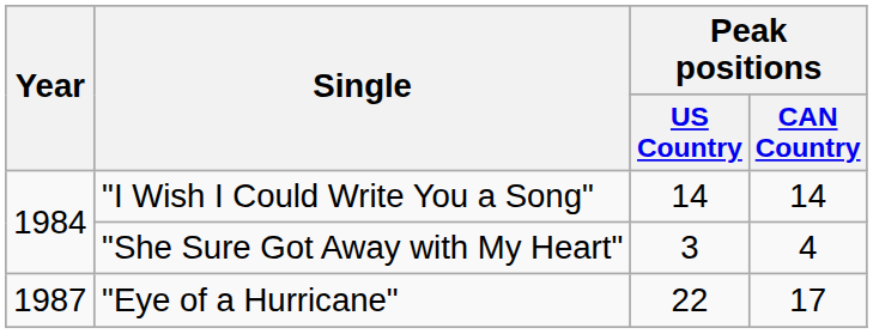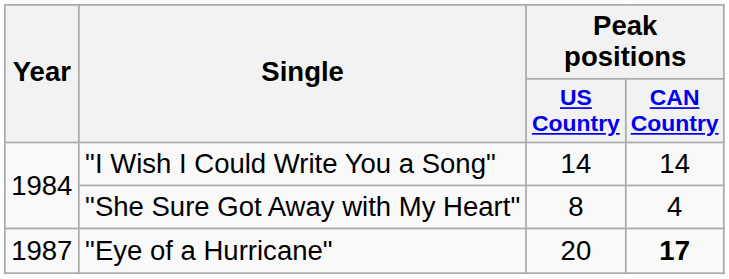 <table class="wikitable" style="text-align:center;">
 <tr>
 <th rowspan="2">Year</th>
 <th rowspan="2">Single</th>
 <th colspan="2">Peak positions</th>
 </tr>
 <tr style="font-size:smaller;">
 <th width="50"><a href='#'>US Country</a></th>
 <th width="50"><a href='#'>CAN Country</a></th>
 </tr>
 <tr>
 <td rowspan="2">1984</td>
 <td align="left">"I Wish I Could Write You a Song"</td>
 <td>14</td>
 <td>14</td>
 </tr>
 <tr>
 <td align="left">"She Sure Got Away with My Heart"</td>
-<td>3</td>
+<td>8</td>
 <td>4</td>
 </tr>
 <tr>
 <td>1987</td>
 <td align="left">"Eye of a Hurricane"</td>
-<td>22</td>
-<td>17</td>
+<td>20</td>
+<td><strong>17</strong></td>
 </tr>
 </table>
